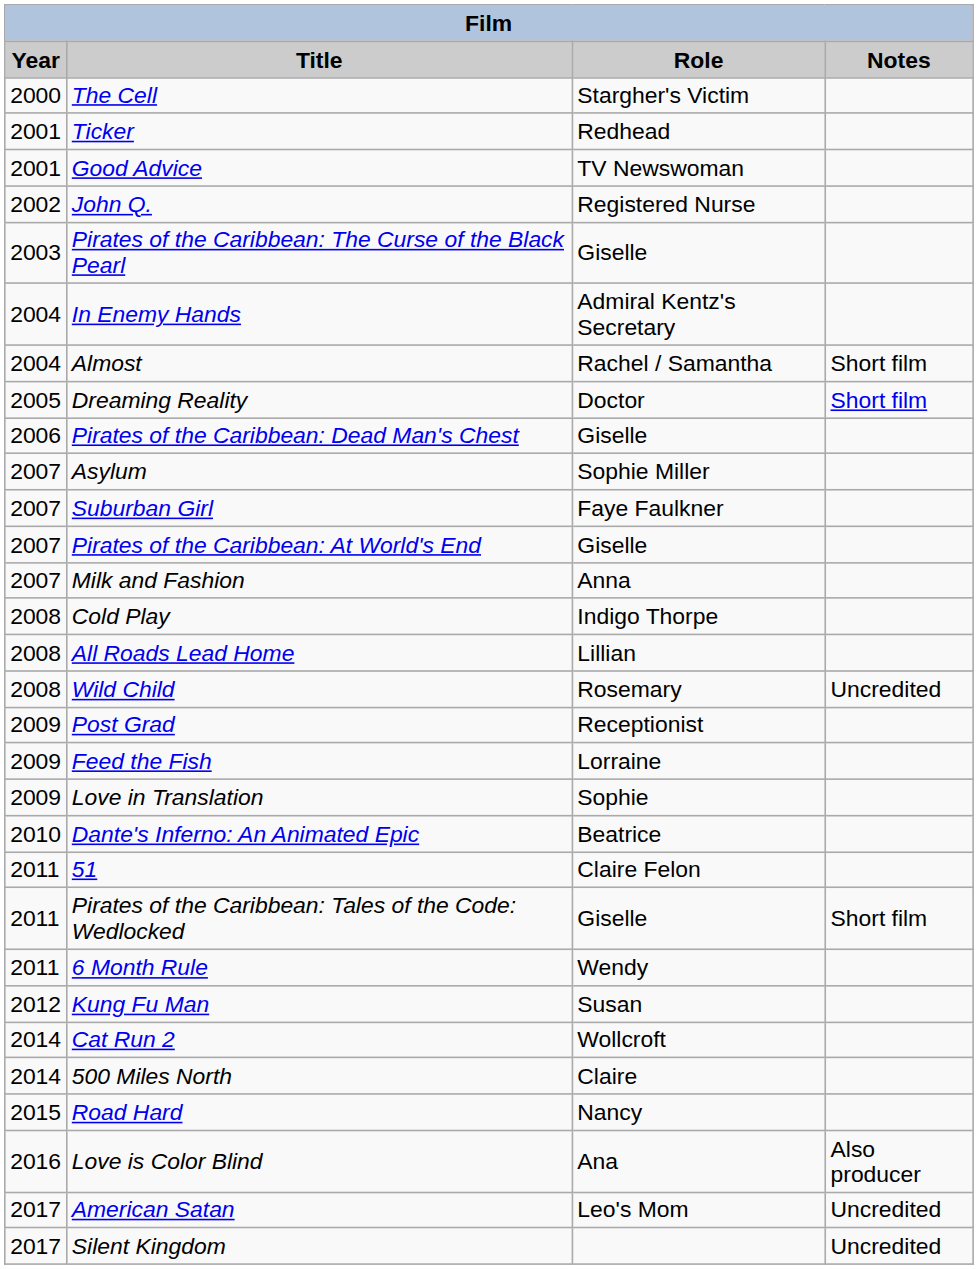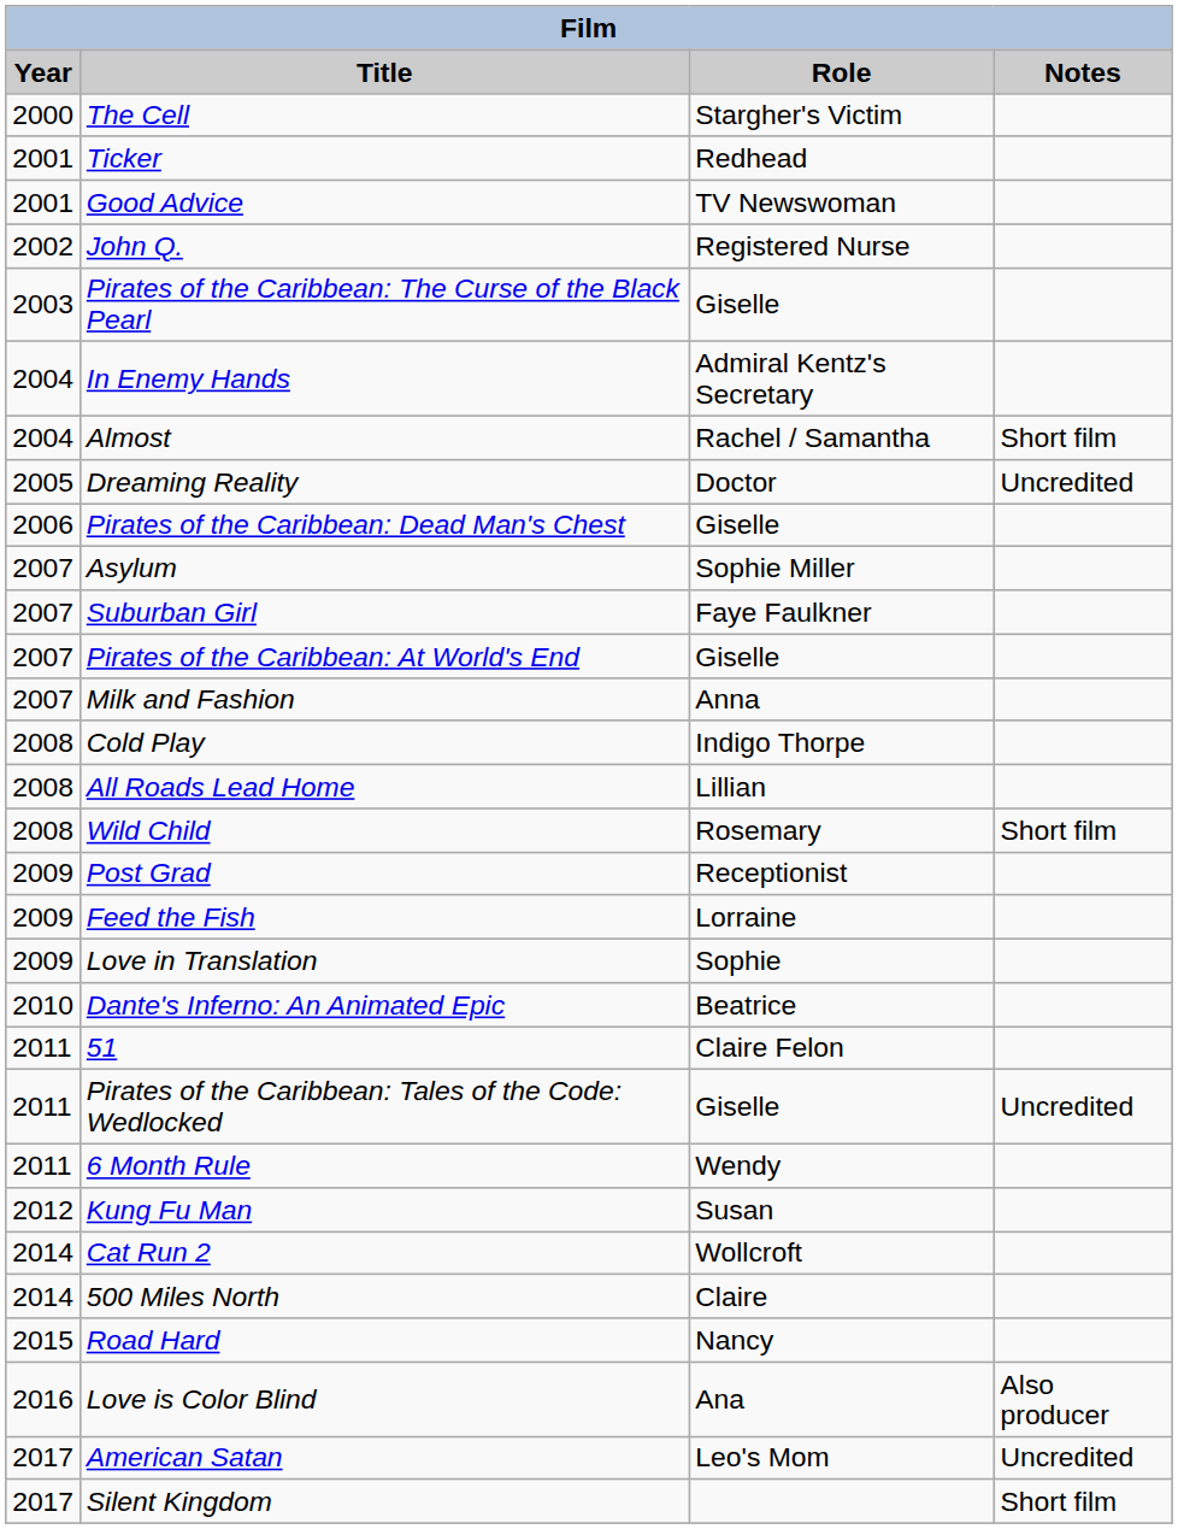 <table class="wikitable" style="font-size:90%">
 <tr>
 <th colspan="4" style="background:#B0C4DE;">Film</th>
 </tr>
 <tr style="text-align:center;">
 <th style="background:#ccc;">Year</th>
 <th style="background:#ccc;">Title</th>
 <th style="background:#ccc;">Role</th>
 <th style="background:#ccc;">Notes</th>
 </tr>
 <tr>
 <td>2000</td>
 <td><em><a href='#'>The Cell</a></em></td>
 <td>Stargher's Victim</td>
 <td></td>
 </tr>
 <tr>
 <td>2001</td>
 <td><em><a href='#'>Ticker</a></em></td>
 <td>Redhead</td>
 <td></td>
 </tr>
 <tr>
 <td>2001</td>
 <td><em><a href='#'>Good Advice</a></em></td>
 <td>TV Newswoman</td>
 <td></td>
 </tr>
 <tr>
 <td>2002</td>
 <td><em><a href='#'>John Q.</a></em></td>
 <td>Registered Nurse</td>
 <td></td>
 </tr>
 <tr>
 <td>2003</td>
 <td><em><a href='#'>Pirates of the Caribbean: The Curse of the Black Pearl</a></em></td>
 <td>Giselle</td>
 <td></td>
 </tr>
 <tr>
 <td>2004</td>
 <td><em><a href='#'>In Enemy Hands</a></em></td>
 <td>Admiral Kentz's Secretary</td>
 <td></td>
 </tr>
 <tr>
 <td>2004</td>
 <td><em>Almost</em></td>
 <td>Rachel / Samantha</td>
 <td>Short film</td>
 </tr>
 <tr>
 <td>2005</td>
 <td><em>Dreaming Reality</em></td>
 <td>Doctor</td>
-<td><a href='#'>Short film</a></td>
+<td>Uncredited</td>
 </tr>
 <tr>
 <td>2006</td>
 <td><em><a href='#'>Pirates of the Caribbean: Dead Man's Chest</a></em></td>
 <td>Giselle</td>
 <td></td>
 </tr>
 <tr>
 <td>2007</td>
 <td><em>Asylum</em></td>
 <td>Sophie Miller</td>
 <td></td>
 </tr>
 <tr>
 <td>2007</td>
 <td><em><a href='#'>Suburban Girl</a></em></td>
 <td>Faye Faulkner</td>
 <td></td>
 </tr>
 <tr>
 <td>2007</td>
 <td><em><a href='#'>Pirates of the Caribbean: At World's End</a></em></td>
 <td>Giselle</td>
 <td></td>
 </tr>
 <tr>
 <td>2007</td>
 <td><em>Milk and Fashion</em></td>
 <td>Anna</td>
 <td></td>
 </tr>
 <tr>
 <td>2008</td>
 <td><em>Cold Play</em></td>
 <td>Indigo Thorpe</td>
 <td></td>
 </tr>
 <tr>
 <td>2008</td>
 <td><em><a href='#'>All Roads Lead Home</a></em></td>
 <td>Lillian</td>
 <td></td>
 </tr>
 <tr>
 <td>2008</td>
 <td><em><a href='#'>Wild Child</a></em></td>
 <td>Rosemary</td>
-<td>Uncredited</td>
+<td>Short film</td>
 </tr>
 <tr>
 <td>2009</td>
 <td><em><a href='#'>Post Grad</a></em></td>
 <td>Receptionist</td>
 <td></td>
 </tr>
 <tr>
 <td>2009</td>
 <td><em><a href='#'>Feed the Fish</a></em></td>
 <td>Lorraine</td>
 <td></td>
 </tr>
 <tr>
 <td>2009</td>
 <td><em>Love in Translation</em></td>
 <td>Sophie</td>
 <td></td>
 </tr>
 <tr>
 <td>2010</td>
 <td><em><a href='#'>Dante's Inferno: An Animated Epic</a></em></td>
 <td>Beatrice</td>
 <td></td>
 </tr>
 <tr>
 <td>2011</td>
 <td><em><a href='#'>51</a></em></td>
 <td>Claire Felon</td>
 <td></td>
 </tr>
 <tr>
 <td>2011</td>
 <td><em>Pirates of the Caribbean: Tales of the Code: Wedlocked</em></td>
 <td>Giselle</td>
-<td>Short film</td>
+<td>Uncredited</td>
 </tr>
 <tr>
 <td>2011</td>
 <td><em><a href='#'>6 Month Rule</a></em></td>
 <td>Wendy</td>
 <td></td>
 </tr>
 <tr>
 <td>2012</td>
 <td><em><a href='#'>Kung Fu Man</a></em></td>
 <td>Susan</td>
 <td></td>
 </tr>
 <tr>
 <td>2014</td>
 <td><em><a href='#'>Cat Run 2</a></em></td>
 <td>Wollcroft</td>
 <td></td>
 </tr>
 <tr>
 <td>2014</td>
 <td><em>500 Miles North</em></td>
 <td>Claire</td>
 <td></td>
 </tr>
 <tr>
 <td>2015</td>
 <td><em><a href='#'>Road Hard</a></em></td>
 <td>Nancy</td>
 <td></td>
 </tr>
 <tr>
 <td>2016</td>
 <td><em>Love is Color Blind</em></td>
 <td>Ana</td>
 <td>Also producer</td>
 </tr>
 <tr>
 <td>2017</td>
 <td><em><a href='#'>American Satan</a></em></td>
 <td>Leo's Mom</td>
 <td>Uncredited</td>
 </tr>
 <tr>
 <td>2017</td>
 <td><em>Silent Kingdom</em></td>
 <td></td>
-<td>Uncredited</td>
+<td>Short film</td>
 </tr>
 </table>
